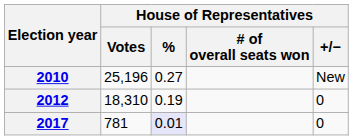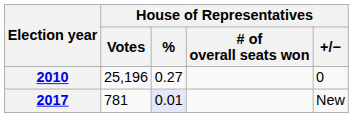 <table class="wikitable">
 <tr>
 <th rowspan="2">Election year</th>
 <th colspan="4">House of Representatives</th>
 </tr>
 <tr>
 <th>Votes</th>
 <th>%</th>
 <th># of <br> overall seats won</th>
 <th>+/−</th>
 </tr>
 <tr>
 <th><a href='#'>2010</a></th>
 <td>25,196</td>
 <td>0.27</td>
 <td></td>
-<td>New</td>
-</tr>
-<tr>
-<th><a href='#'>2012</a></th>
-<td>18,310</td>
-<td>0.19</td>
-<td></td>
 <td> 0</td>
 </tr>
 <tr>
 <th><a href='#'>2017</a></th>
 <td>781</td>
 <td style="background: lavender;">0.01</td>
 <td></td>
-<td> 0</td>
+<td>New</td>
 </tr>
 </table>
